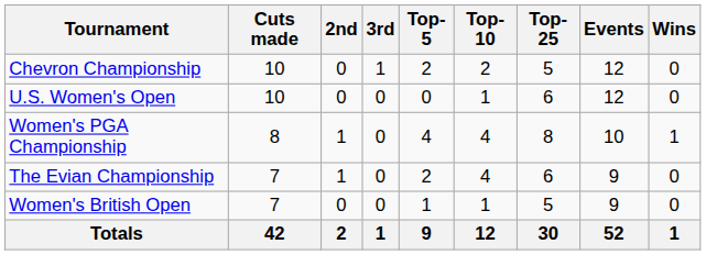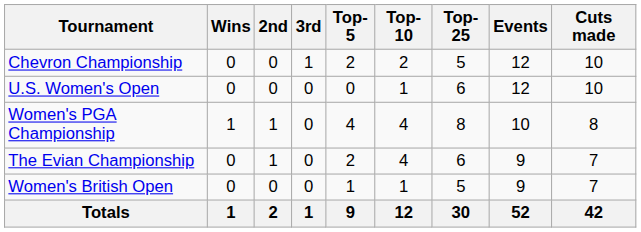 <table class=wikitable style=text-align:center>
 <tr>
 <th>Tournament</th>
-<th>Cuts made</th>
+<th>Wins</th>
 <th>2nd</th>
 <th>3rd</th>
 <th>Top-5</th>
 <th>Top-10</th>
 <th>Top-25</th>
 <th>Events</th>
-<th>Wins</th>
+<th>Cuts made</th>
 </tr>
 <tr>
 <td align=left><a href='#'>Chevron Championship</a></td>
-<td>10</td>
+<td>0</td>
 <td>0</td>
 <td>1</td>
 <td>2</td>
 <td>2</td>
 <td>5</td>
 <td>12</td>
-<td>0</td>
+<td>10</td>
 </tr>
 <tr>
 <td align=left><a href='#'>U.S. Women's Open</a></td>
-<td>10</td>
+<td>0</td>
 <td>0</td>
 <td>0</td>
 <td>0</td>
 <td>1</td>
 <td>6</td>
 <td>12</td>
-<td>0</td>
+<td>10</td>
 </tr>
 <tr>
 <td align=left><a href='#'>Women's PGA Championship</a></td>
-<td>8</td>
+<td>1</td>
 <td>1</td>
 <td>0</td>
 <td>4</td>
 <td>4</td>
 <td>8</td>
 <td>10</td>
-<td>1</td>
+<td>8</td>
 </tr>
 <tr>
 <td align=left><a href='#'>The Evian Championship</a></td>
-<td>7</td>
+<td>0</td>
 <td>1</td>
 <td>0</td>
 <td>2</td>
 <td>4</td>
 <td>6</td>
 <td>9</td>
-<td>0</td>
+<td>7</td>
 </tr>
 <tr>
 <td align=left><a href='#'>Women's British Open</a></td>
-<td>7</td>
+<td>0</td>
 <td>0</td>
 <td>0</td>
 <td>1</td>
 <td>1</td>
 <td>5</td>
 <td>9</td>
-<td>0</td>
+<td>7</td>
 </tr>
 <tr>
 <th>Totals</th>
-<th>42</th>
+<th>1</th>
 <th>2</th>
 <th>1</th>
 <th>9</th>
 <th>12</th>
 <th>30</th>
 <th>52</th>
-<th>1</th>
+<th>42</th>
 </tr>
 </table>
